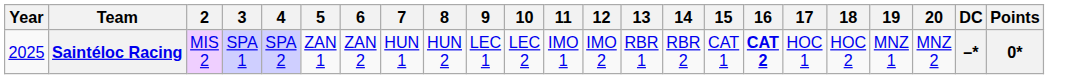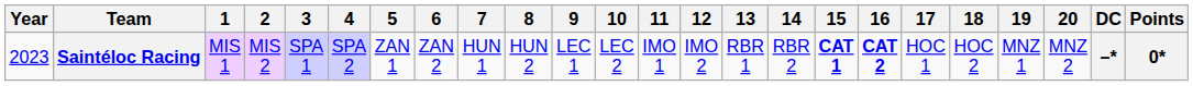 <table class="wikitable" style="text-align:center; font-size:85%">
 <tr>
 <th>Year</th>
 <th>Team</th>
+<th>1</th>
 <th>2</th>
 <th>3</th>
 <th>4</th>
 <th>5</th>
 <th>6</th>
 <th>7</th>
 <th>8</th>
 <th>9</th>
 <th>10</th>
 <th>11</th>
 <th>12</th>
 <th>13</th>
 <th>14</th>
 <th>15</th>
 <th>16</th>
 <th>17</th>
 <th>18</th>
 <th>19</th>
 <th>20</th>
 <th>DC</th>
 <th>Points</th>
 </tr>
 <tr>
-<td><a href='#'>2025</a></td>
+<td><a href='#'>2023</a></td>
 <th nowrap><a href='#'>Saintéloc Racing</a></th>
+<td style="background:#efcfff"><a href='#'>MIS<br>1</a><br></td>
 <td style="background:#efcfff"><a href='#'>MIS<br>2</a><br></td>
 <td style="background:#cfcfff;"><a href='#'>SPA<br>1</a><br></td>
 <td style="background:#cfcfff;"><a href='#'>SPA<br>2</a><br></td>
 <td style="background:#;"><a href='#'>ZAN<br>1</a></td>
 <td style="background:#;"><a href='#'>ZAN<br>2</a></td>
 <td style="background:#;"><a href='#'>HUN<br>1</a></td>
 <td style="background:#;"><a href='#'>HUN<br>2</a></td>
 <td style="background:#;"><a href='#'>LEC<br>1</a></td>
 <td style="background:#;"><a href='#'>LEC<br>2</a></td>
 <td style="background:#;"><a href='#'>IMO<br>1</a></td>
 <td style="background:#;"><a href='#'>IMO<br>2</a></td>
 <td style="background:#;"><a href='#'>RBR<br>1</a></td>
 <td style="background:#;"><a href='#'>RBR<br>2</a></td>
-<td style="background:#;"><a href='#'>CAT<br>1</a></td>
+<td style="background:#;"><strong><a href='#'>CAT<br>1</a></strong></td>
 <td style="background:#;"><strong><a href='#'>CAT<br>2</a></strong></td>
 <td style="background:#;"><a href='#'>HOC<br>1</a></td>
 <td style="background:#;"><a href='#'>HOC<br>2</a></td>
 <td style="background:#;"><a href='#'>MNZ<br>1</a></td>
 <td style="background:#;"><a href='#'>MNZ<br>2</a></td>
 <th>–*</th>
 <th>0*</th>
 </tr>
 </table>
